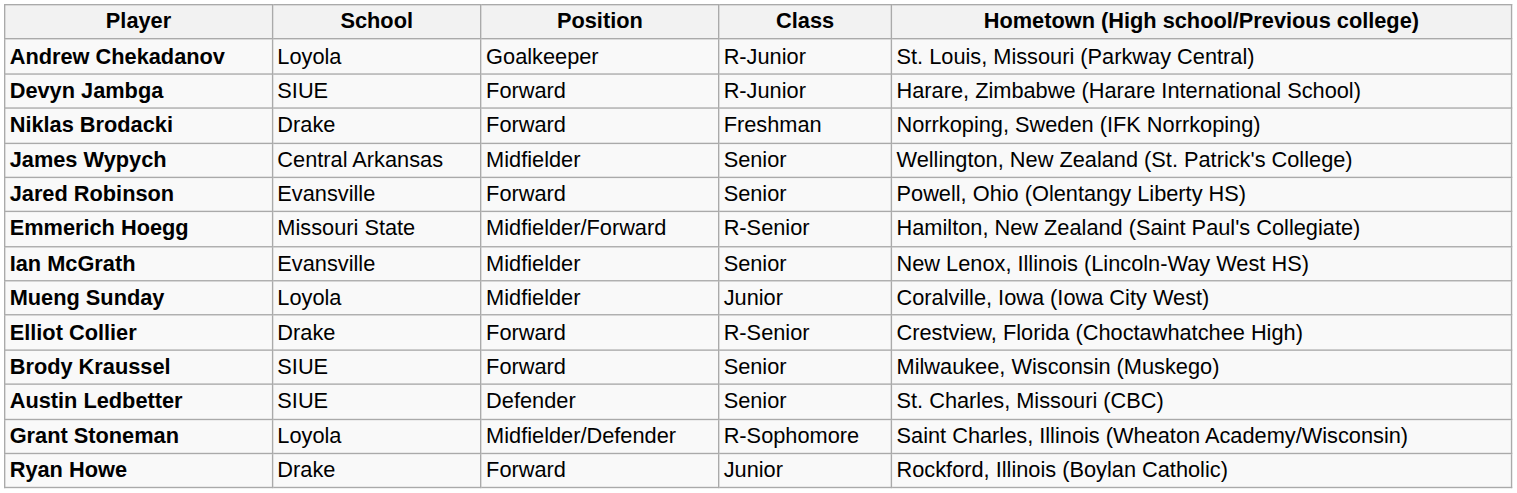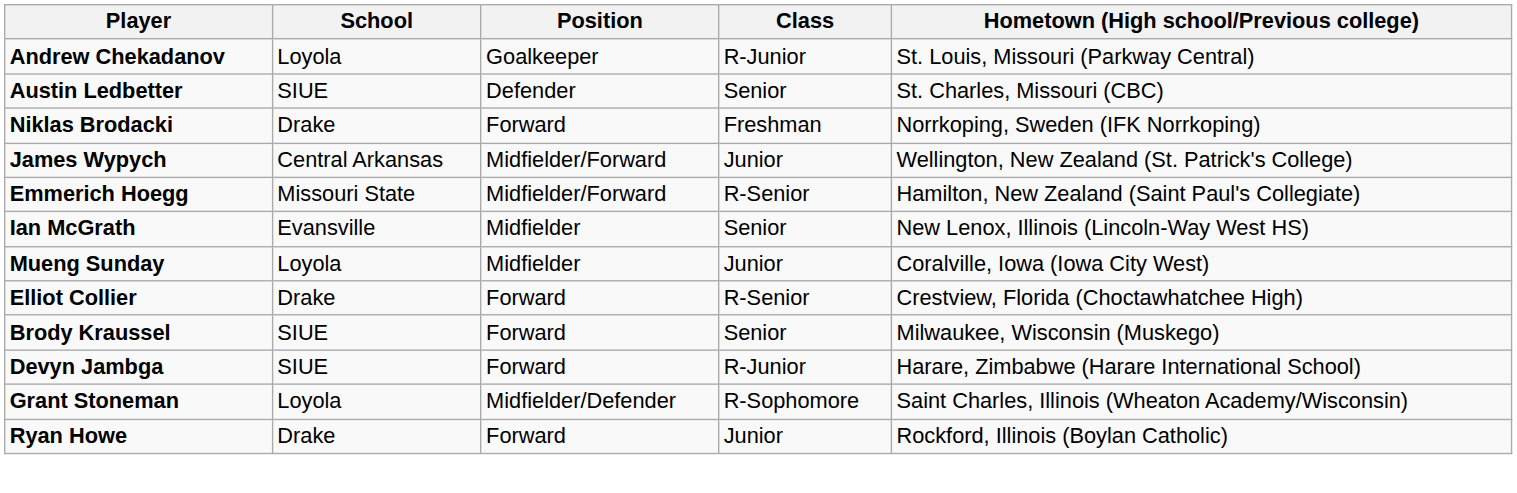 <table class="wikitable sortable" style="text-align: left; width:70%">
 <tr>
 <th>Player</th>
 <th>School</th>
 <th>Position</th>
 <th>Class</th>
 <th>Hometown (High school/Previous college)</th>
 </tr>
 <tr>
 <td><strong>Andrew Chekadanov</strong></td>
 <td>Loyola</td>
 <td>Goalkeeper</td>
 <td>R-Junior</td>
 <td>St. Louis, Missouri (Parkway Central)</td>
 </tr>
 <tr>
-<td><strong>Devyn Jambga</strong></td>
+<td><strong>Austin Ledbetter </strong></td>
 <td>SIUE</td>
-<td>Forward</td>
-<td>R-Junior</td>
-<td>Harare, Zimbabwe (Harare International School)</td>
+<td>Defender</td>
+<td>Senior</td>
+<td>St. Charles, Missouri (CBC)</td>
 </tr>
 <tr>
 <td><strong>Niklas Brodacki</strong></td>
 <td>Drake</td>
 <td>Forward</td>
 <td>Freshman</td>
 <td>Norrkoping, Sweden (IFK Norrkoping)</td>
 </tr>
 <tr>
 <td><strong>James Wypych</strong></td>
 <td>Central Arkansas</td>
-<td>Midfielder</td>
-<td>Senior</td>
+<td>Midfielder/Forward</td>
+<td>Junior</td>
 <td>Wellington, New Zealand (St. Patrick's College)</td>
-</tr>
-<tr>
-<td><strong>Jared Robinson</strong></td>
-<td>Evansville</td>
-<td>Forward</td>
-<td>Senior</td>
-<td>Powell, Ohio (Olentangy Liberty HS)</td>
 </tr>
 <tr>
 <td><strong>Emmerich Hoegg</strong></td>
 <td>Missouri State</td>
 <td>Midfielder/Forward</td>
 <td>R-Senior</td>
 <td>Hamilton, New Zealand (Saint Paul's Collegiate)</td>
 </tr>
 <tr>
 <td><strong>Ian McGrath</strong></td>
 <td>Evansville</td>
 <td>Midfielder</td>
 <td>Senior</td>
 <td>New Lenox, Illinois (Lincoln-Way West HS)</td>
 </tr>
 <tr>
 <td><strong>Mueng Sunday</strong></td>
 <td>Loyola</td>
 <td>Midfielder</td>
 <td>Junior</td>
 <td>Coralville, Iowa (Iowa City West)</td>
 </tr>
 <tr>
 <td><strong>Elliot Collier</strong></td>
 <td>Drake</td>
 <td>Forward</td>
 <td>R-Senior</td>
 <td>Crestview, Florida (Choctawhatchee High)</td>
 </tr>
 <tr>
 <td><strong>Brody Kraussel</strong></td>
 <td>SIUE</td>
 <td>Forward</td>
 <td>Senior</td>
 <td>Milwaukee, Wisconsin (Muskego)</td>
 </tr>
 <tr>
-<td><strong>Austin Ledbetter </strong></td>
+<td><strong>Devyn Jambga</strong></td>
 <td>SIUE</td>
-<td>Defender</td>
-<td>Senior</td>
-<td>St. Charles, Missouri (CBC)</td>
+<td>Forward</td>
+<td>R-Junior</td>
+<td>Harare, Zimbabwe (Harare International School)</td>
 </tr>
 <tr>
 <td><strong>Grant Stoneman </strong></td>
 <td>Loyola</td>
 <td>Midfielder/Defender</td>
 <td>R-Sophomore</td>
 <td>Saint Charles, Illinois (Wheaton Academy/Wisconsin)</td>
 </tr>
 <tr>
 <td><strong>Ryan Howe </strong></td>
 <td>Drake</td>
 <td>Forward</td>
 <td>Junior</td>
 <td>Rockford, Illinois (Boylan Catholic)</td>
 </tr>
 </table>
